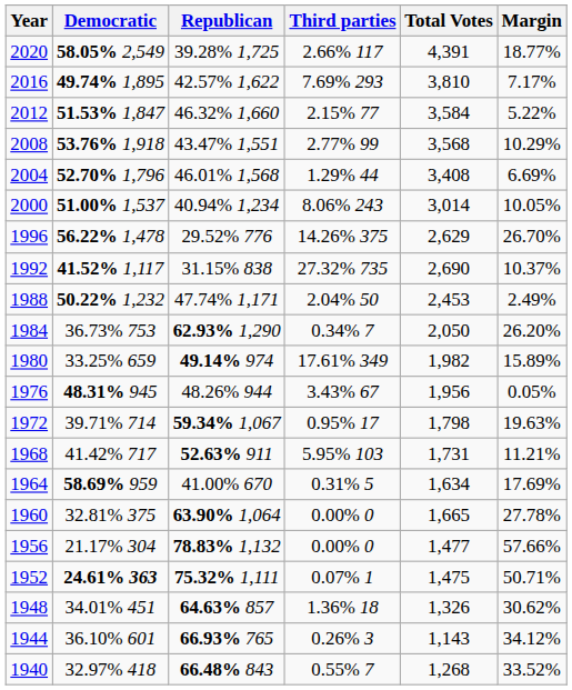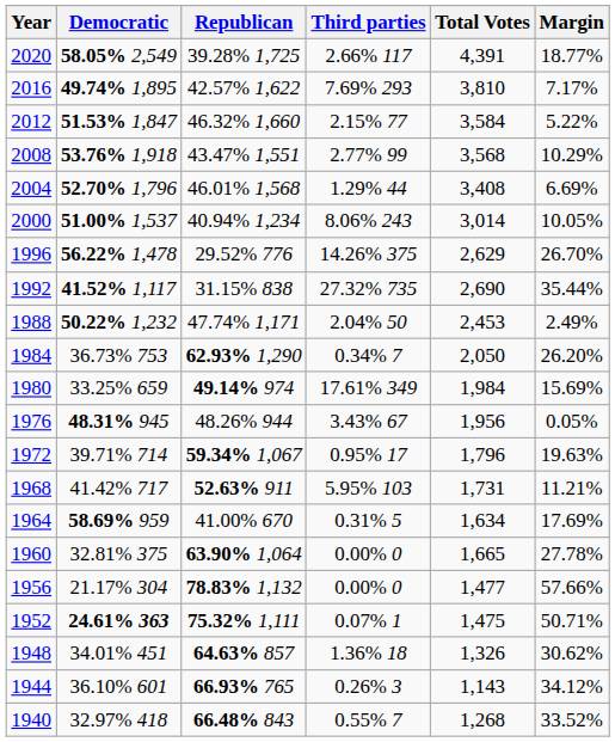 <table class="wikitable mw-collapsible" style="float:center; margin:1em; font-size:95%;">
 <tr style="background:lightgrey;">
 <th>Year</th>
 <th><a href='#'>Democratic</a></th>
 <th><a href='#'>Republican</a></th>
 <th><a href='#'>Third parties</a></th>
 <th>Total Votes</th>
 <th>Margin</th>
 </tr>
 <tr>
 <td align="center" ><a href='#'>2020</a></td>
 <td align="center" ><strong>58.05%</strong> <em>2,549</em></td>
 <td align="center" >39.28% <em>1,725</em></td>
 <td align="center" >2.66% <em>117</em></td>
 <td align="center" >4,391</td>
 <td align="center" >18.77%</td>
 </tr>
 <tr>
 <td align="center" ><a href='#'>2016</a></td>
 <td align="center" ><strong>49.74%</strong> <em>1,895</em></td>
 <td align="center" >42.57% <em>1,622</em></td>
 <td align="center" >7.69% <em>293</em></td>
 <td align="center" >3,810</td>
 <td align="center" >7.17%</td>
 </tr>
 <tr>
 <td align="center" ><a href='#'>2012</a></td>
 <td align="center" ><strong>51.53%</strong> <em>1,847</em></td>
 <td align="center" >46.32% <em>1,660</em></td>
 <td align="center" >2.15% <em>77</em></td>
 <td align="center" >3,584</td>
 <td align="center" >5.22%</td>
 </tr>
 <tr>
 <td align="center" ><a href='#'>2008</a></td>
 <td align="center" ><strong>53.76%</strong> <em>1,918</em></td>
 <td align="center" >43.47% <em>1,551</em></td>
 <td align="center" >2.77% <em>99</em></td>
 <td align="center" >3,568</td>
 <td align="center" >10.29%</td>
 </tr>
 <tr>
 <td align="center" ><a href='#'>2004</a></td>
 <td align="center" ><strong>52.70%</strong> <em>1,796</em></td>
 <td align="center" >46.01% <em>1,568</em></td>
 <td align="center" >1.29% <em>44</em></td>
 <td align="center" >3,408</td>
 <td align="center" >6.69%</td>
 </tr>
 <tr>
 <td align="center" ><a href='#'>2000</a></td>
 <td align="center" ><strong>51.00%</strong> <em>1,537</em></td>
 <td align="center" >40.94% <em>1,234</em></td>
 <td align="center" >8.06% <em>243</em></td>
 <td align="center" >3,014</td>
 <td align="center" >10.05%</td>
 </tr>
 <tr>
 <td align="center" ><a href='#'>1996</a></td>
 <td align="center" ><strong>56.22%</strong> <em>1,478</em></td>
 <td align="center" >29.52% <em>776</em></td>
 <td align="center" >14.26% <em>375</em></td>
 <td align="center" >2,629</td>
 <td align="center" >26.70%</td>
 </tr>
 <tr>
 <td align="center" ><a href='#'>1992</a></td>
 <td align="center" ><strong>41.52%</strong> <em>1,117</em></td>
 <td align="center" >31.15% <em>838</em></td>
 <td align="center" >27.32% <em>735</em></td>
 <td align="center" >2,690</td>
-<td align="center" >10.37%</td>
+<td align="center" >35.44%</td>
 </tr>
 <tr>
 <td align="center" ><a href='#'>1988</a></td>
 <td align="center" ><strong>50.22%</strong> <em>1,232</em></td>
 <td align="center" >47.74% <em>1,171</em></td>
 <td align="center" >2.04% <em>50</em></td>
 <td align="center" >2,453</td>
 <td align="center" >2.49%</td>
 </tr>
 <tr>
 <td align="center" ><a href='#'>1984</a></td>
 <td align="center" >36.73% <em>753</em></td>
 <td align="center" ><strong>62.93%</strong> <em>1,290</em></td>
 <td align="center" >0.34% <em>7</em></td>
 <td align="center" >2,050</td>
 <td align="center" >26.20%</td>
 </tr>
 <tr>
 <td align="center" ><a href='#'>1980</a></td>
 <td align="center" >33.25% <em>659</em></td>
 <td align="center" ><strong>49.14%</strong> <em>974</em></td>
 <td align="center" >17.61% <em>349</em></td>
-<td align="center" >1,982</td>
-<td align="center" >15.89%</td>
+<td align="center" >1,984</td>
+<td align="center" >15.69%</td>
 </tr>
 <tr>
 <td align="center" ><a href='#'>1976</a></td>
 <td align="center" ><strong>48.31%</strong> <em>945</em></td>
 <td align="center" >48.26% <em>944</em></td>
 <td align="center" >3.43% <em>67</em></td>
 <td align="center" >1,956</td>
 <td align="center" >0.05%</td>
 </tr>
 <tr>
 <td align="center" ><a href='#'>1972</a></td>
 <td align="center" >39.71% <em>714</em></td>
 <td align="center" ><strong>59.34%</strong> <em>1,067</em></td>
 <td align="center" >0.95% <em>17</em></td>
-<td align="center" >1,798</td>
+<td align="center" >1,796</td>
 <td align="center" >19.63%</td>
 </tr>
 <tr>
 <td align="center" ><a href='#'>1968</a></td>
 <td align="center" >41.42% <em>717</em></td>
 <td align="center" ><strong>52.63%</strong> <em>911</em></td>
 <td align="center" >5.95% <em>103</em></td>
 <td align="center" >1,731</td>
 <td align="center" >11.21%</td>
 </tr>
 <tr>
 <td align="center" ><a href='#'>1964</a></td>
 <td align="center" ><strong>58.69%</strong> <em>959</em></td>
 <td align="center" >41.00% <em>670</em></td>
 <td align="center" >0.31% <em>5</em></td>
 <td align="center" >1,634</td>
 <td align="center" >17.69%</td>
 </tr>
 <tr>
 <td align="center" ><a href='#'>1960</a></td>
 <td align="center" >32.81% <em>375</em></td>
 <td align="center" ><strong>63.90%</strong> <em>1,064</em></td>
 <td align="center" >0.00% <em>0</em></td>
 <td align="center" >1,665</td>
 <td align="center" >27.78%</td>
 </tr>
 <tr>
 <td align="center" ><a href='#'>1956</a></td>
 <td align="center" >21.17% <em>304</em></td>
 <td align="center" ><strong>78.83%</strong> <em>1,132</em></td>
 <td align="center" >0.00% <em>0</em></td>
 <td align="center" >1,477</td>
 <td align="center" >57.66%</td>
 </tr>
 <tr>
 <td align="center" ><a href='#'>1952</a></td>
 <td align="center" ><strong>24.61% <em>363</em></strong></td>
 <td align="center" ><strong>75.32%</strong> <em>1,111</em></td>
 <td align="center" >0.07% <em>1</em></td>
 <td align="center" >1,475</td>
 <td align="center" >50.71%</td>
 </tr>
 <tr>
 <td align="center" ><a href='#'>1948</a></td>
 <td align="center" >34.01% <em>451</em></td>
 <td align="center" ><strong>64.63%</strong> <em>857</em></td>
 <td align="center" >1.36% <em>18</em></td>
 <td align="center" >1,326</td>
 <td align="center" >30.62%</td>
 </tr>
 <tr>
 <td align="center" ><a href='#'>1944</a></td>
 <td align="center" >36.10% <em>601</em></td>
 <td align="center" ><strong>66.93%</strong> <em>765</em></td>
 <td align="center" >0.26% <em>3</em></td>
 <td align="center" >1,143</td>
 <td align="center" >34.12%</td>
 </tr>
 <tr>
 <td align="center" ><a href='#'>1940</a></td>
 <td align="center" >32.97% <em>418</em></td>
 <td align="center" ><strong>66.48%</strong> <em>843</em></td>
 <td align="center" >0.55% <em>7</em></td>
 <td align="center" >1,268</td>
 <td align="center" >33.52%</td>
 </tr>
 </table>
